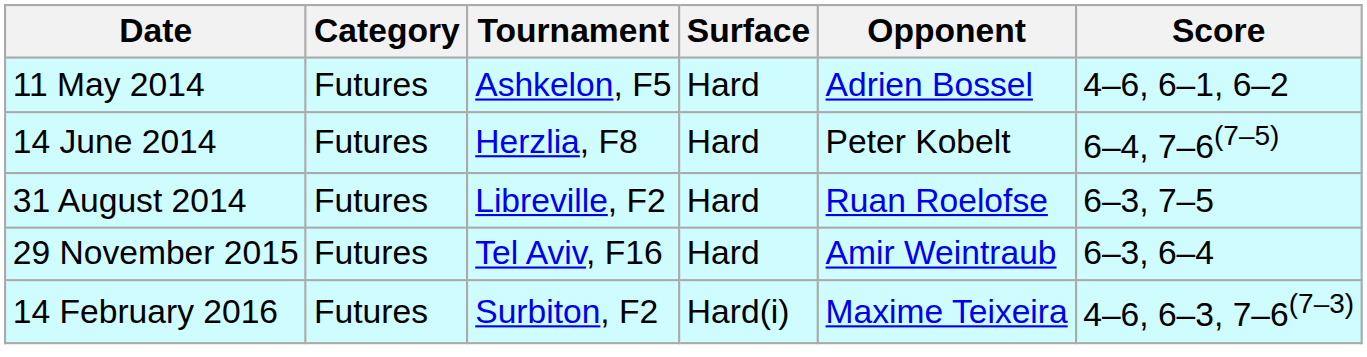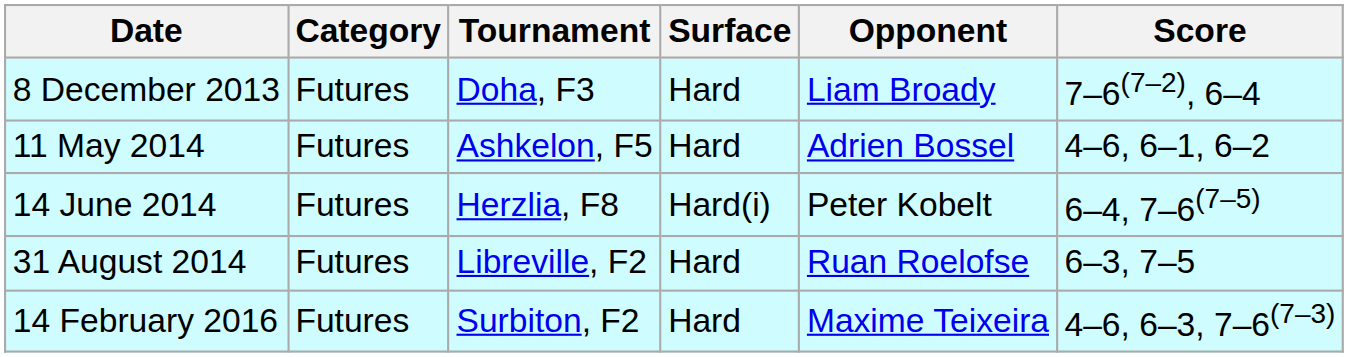 <table class="wikitable">
 <tr>
 <th>Date</th>
 <th>Category</th>
 <th>Tournament</th>
 <th>Surface</th>
 <th>Opponent</th>
 <th>Score</th>
+</tr>
+<tr bgcolor=CFFCFF>
+<td>8 December 2013</td>
+<td>Futures</td>
+<td><a href='#'>Doha</a>, F3</td>
+<td>Hard</td>
+<td> <a href='#'>Liam Broady</a></td>
+<td>7–6<sup>(7–2)</sup>, 6–4</td>
 </tr>
 <tr bgcolor=CFFCFF>
 <td>11 May 2014</td>
 <td>Futures</td>
 <td><a href='#'>Ashkelon</a>, F5</td>
 <td>Hard</td>
 <td> <a href='#'>Adrien Bossel</a></td>
 <td>4–6, 6–1, 6–2</td>
 </tr>
 <tr bgcolor=CFFCFF>
 <td>14 June 2014</td>
 <td>Futures</td>
 <td><a href='#'>Herzlia</a>, F8</td>
-<td>Hard</td>
+<td>Hard(i)</td>
 <td> Peter Kobelt</td>
 <td>6–4, 7–6<sup>(7–5)</sup></td>
 </tr>
 <tr bgcolor=CFFCFF>
 <td>31 August 2014</td>
 <td>Futures</td>
 <td><a href='#'>Libreville</a>, F2</td>
 <td>Hard</td>
 <td> <a href='#'>Ruan Roelofse</a></td>
 <td>6–3, 7–5</td>
 </tr>
 <tr bgcolor=CFFCFF>
-<td>29 November 2015</td>
-<td>Futures</td>
-<td><a href='#'>Tel Aviv</a>, F16</td>
-<td>Hard</td>
-<td> <a href='#'>Amir Weintraub</a></td>
-<td>6–3, 6–4</td>
-</tr>
-<tr bgcolor=CFFCFF>
 <td>14 February 2016</td>
 <td>Futures</td>
 <td><a href='#'>Surbiton</a>, F2</td>
-<td>Hard(i)</td>
+<td>Hard</td>
 <td> <a href='#'>Maxime Teixeira</a></td>
 <td>4–6, 6–3, 7–6<sup>(7–3)</sup></td>
 </tr>
 </table>
